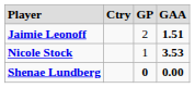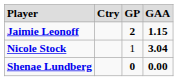 <table class="wikitable">
 <tr align="center" style="font-weight:bold; background-color:#dddddd;" |>
 <td align="left">Player</td>
 <td>Ctry</td>
 <td>GP</td>
 <td>GAA</td>
 </tr>
 <tr align="center">
 <td align="left"><strong><a href='#'>Jaimie Leonoff</a></strong></td>
 <td></td>
-<td>2</td>
-<td><strong>1.51</strong></td>
+<td><strong>2</strong></td>
+<td><strong>1.15</strong></td>
 </tr>
 <tr align="center">
 <td align="left"><strong><a href='#'>Nicole Stock</a></strong></td>
 <td></td>
 <td>1</td>
-<td><strong>3.53</strong></td>
+<td><strong>3.04</strong></td>
 </tr>
 <tr align="center">
 <td align="left"><strong><a href='#'>Shenae Lundberg</a></strong></td>
 <td></td>
 <td><strong>0</strong></td>
 <td><strong>0.00</strong></td>
 </tr>
 </table>
